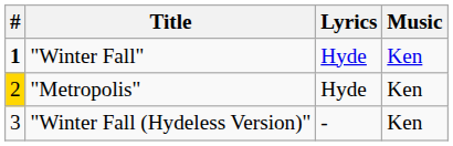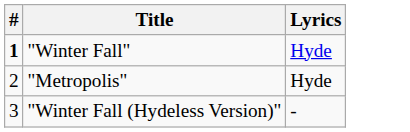 <table class="wikitable">
 <tr>
 <th>#</th>
 <th>Title</th>
 <th>Lyrics</th>
-<th>Music</th>
 </tr>
 <tr>
 <td><strong>1</strong></td>
 <td>"Winter Fall"</td>
 <td><a href='#'>Hyde</a></td>
-<td><a href='#'>Ken</a></td>
 </tr>
 <tr>
-<td style="background: gold;">2</td>
+<td>2</td>
 <td>"Metropolis"</td>
 <td>Hyde</td>
-<td>Ken</td>
 </tr>
 <tr>
 <td>3</td>
 <td>"Winter Fall (Hydeless Version)"</td>
 <td>‐</td>
-<td>Ken</td>
 </tr>
 </table>
